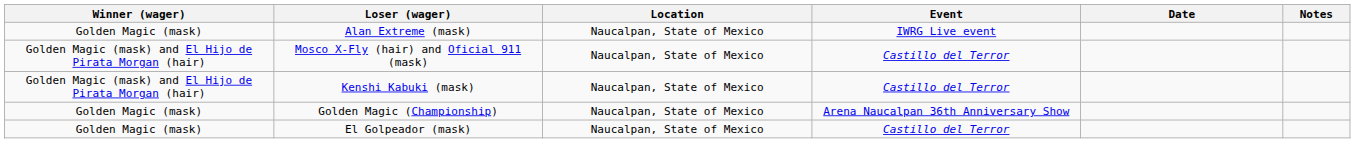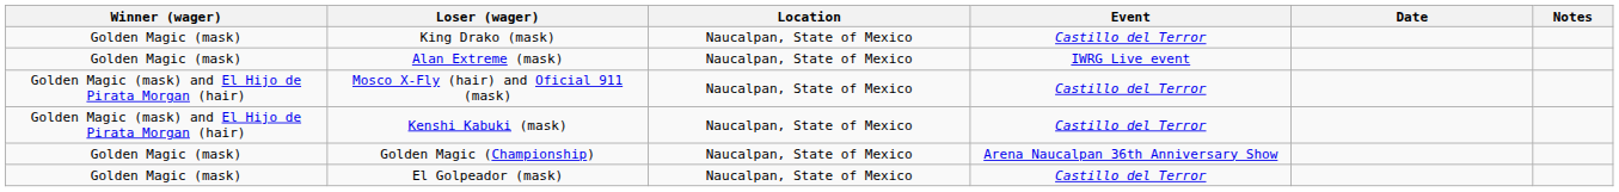 <table class="wikitable sortable" width=100%  style="text-align: center">
 <tr>
 <th width=20% scope="col">Winner (wager)</th>
 <th width=20% scope="col">Loser (wager)</th>
 <th width=20% scope="col">Location</th>
 <th width=20% scope="col">Event</th>
 <th width=15% scope="col">Date</th>
 <th class="unsortable" width=5% scope="col">Notes</th>
+</tr>
+<tr>
+<td>Golden Magic (mask)</td>
+<td>King Drako (mask)</td>
+<td>Naucalpan, State of Mexico</td>
+<td><em><a href='#'>Castillo del Terror</a></em></td>
+<td></td>
+<td></td>
 </tr>
 <tr>
 <td>Golden Magic (mask)</td>
 <td><a href='#'>Alan Extreme</a> (mask)</td>
 <td>Naucalpan, State of Mexico</td>
 <td><a href='#'>IWRG Live event</a></td>
 <td></td>
 <td></td>
 </tr>
 <tr>
 <td>Golden Magic (mask) and <a href='#'>El Hijo de Pirata Morgan</a> (hair)</td>
 <td><a href='#'>Mosco X-Fly</a> (hair) and <a href='#'>Oficial 911</a> (mask)</td>
 <td>Naucalpan, State of Mexico</td>
 <td><em><a href='#'>Castillo del Terror</a></em></td>
 <td></td>
 <td></td>
 </tr>
 <tr>
 <td>Golden Magic (mask) and <a href='#'>El Hijo de Pirata Morgan</a> (hair)</td>
 <td><a href='#'>Kenshi Kabuki</a> (mask)</td>
 <td>Naucalpan, State of Mexico</td>
 <td><em><a href='#'>Castillo del Terror</a></em></td>
 <td></td>
 <td></td>
 </tr>
 <tr>
 <td>Golden Magic (mask)</td>
 <td>Golden Magic (<a href='#'>Championship</a>)</td>
 <td>Naucalpan, State of Mexico</td>
 <td><a href='#'>Arena Naucalpan 36th Anniversary Show</a></td>
 <td></td>
 <td> </td>
 </tr>
 <tr>
 <td>Golden Magic (mask)</td>
 <td>El Golpeador (mask)</td>
 <td>Naucalpan, State of Mexico</td>
 <td><em><a href='#'>Castillo del Terror</a></em></td>
 <td></td>
 <td></td>
 </tr>
 </table>
